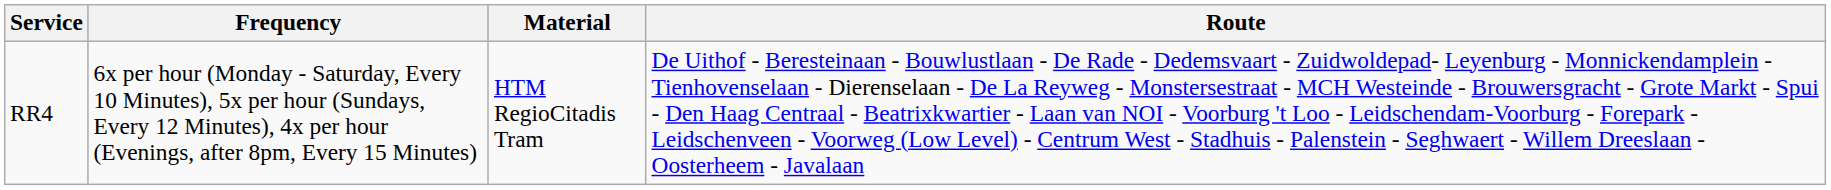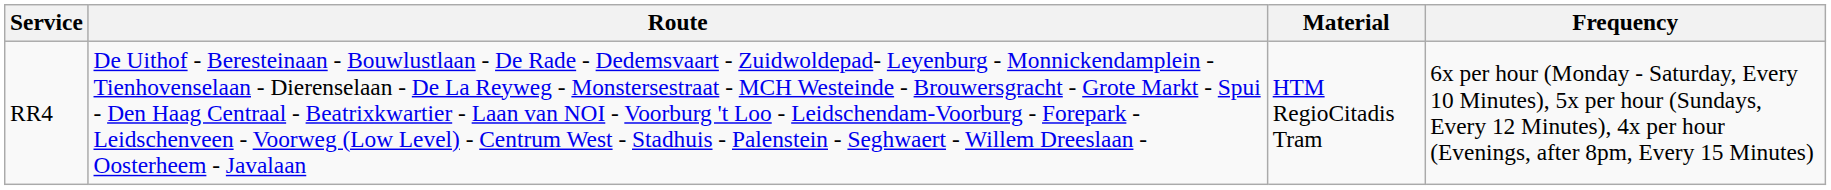 <table class="wikitable vatop">
 <tr>
 <th>Service</th>
+<th>Route</th>
+<th>Material</th>
 <th>Frequency</th>
-<th>Material</th>
-<th>Route</th>
 </tr>
 <tr>
 <td>RR4</td>
+<td><a href='#'>De Uithof</a> - <a href='#'>Beresteinaan</a> - <a href='#'>Bouwlustlaan</a> - <a href='#'>De Rade</a> - <a href='#'>Dedemsvaart</a> - <a href='#'>Zuidwoldepad</a>- <a href='#'>Leyenburg</a> - <a href='#'>Monnickendamplein</a> - <a href='#'>Tienhovenselaan</a> - Dierenselaan - <a href='#'>De La Reyweg</a> - <a href='#'>Monstersestraat</a> - <a href='#'>MCH Westeinde</a> - <a href='#'>Brouwersgracht</a> - <a href='#'>Grote Markt</a> - <a href='#'>Spui</a> - <a href='#'>Den Haag Centraal</a> - <a href='#'>Beatrixkwartier</a> - <a href='#'>Laan van NOI</a> - <a href='#'>Voorburg 't Loo</a> - <a href='#'>Leidschendam-Voorburg</a> - <a href='#'>Forepark</a> - <a href='#'>Leidschenveen</a> - <a href='#'>Voorweg (Low Level)</a> - <a href='#'>Centrum West</a> - <a href='#'>Stadhuis</a> - <a href='#'>Palenstein</a> - <a href='#'>Seghwaert</a> - <a href='#'>Willem Dreeslaan</a> - <a href='#'>Oosterheem</a> - <a href='#'>Javalaan</a></td>
+<td><a href='#'>HTM</a> RegioCitadis Tram</td>
 <td>6x per hour (Monday - Saturday, Every 10 Minutes), 5x per hour (Sundays, Every 12 Minutes), 4x per hour (Evenings, after 8pm, Every 15 Minutes)</td>
-<td><a href='#'>HTM</a> RegioCitadis Tram</td>
-<td><a href='#'>De Uithof</a> - <a href='#'>Beresteinaan</a> - <a href='#'>Bouwlustlaan</a> - <a href='#'>De Rade</a> - <a href='#'>Dedemsvaart</a> - <a href='#'>Zuidwoldepad</a>- <a href='#'>Leyenburg</a> - <a href='#'>Monnickendamplein</a> - <a href='#'>Tienhovenselaan</a> - Dierenselaan - <a href='#'>De La Reyweg</a> - <a href='#'>Monstersestraat</a> - <a href='#'>MCH Westeinde</a> - <a href='#'>Brouwersgracht</a> - <a href='#'>Grote Markt</a> - <a href='#'>Spui</a> - <a href='#'>Den Haag Centraal</a> - <a href='#'>Beatrixkwartier</a> - <a href='#'>Laan van NOI</a> - <a href='#'>Voorburg 't Loo</a> - <a href='#'>Leidschendam-Voorburg</a> - <a href='#'>Forepark</a> - <a href='#'>Leidschenveen</a> - <a href='#'>Voorweg (Low Level)</a> - <a href='#'>Centrum West</a> - <a href='#'>Stadhuis</a> - <a href='#'>Palenstein</a> - <a href='#'>Seghwaert</a> - <a href='#'>Willem Dreeslaan</a> - <a href='#'>Oosterheem</a> - <a href='#'>Javalaan</a></td>
 </tr>
 </table>
